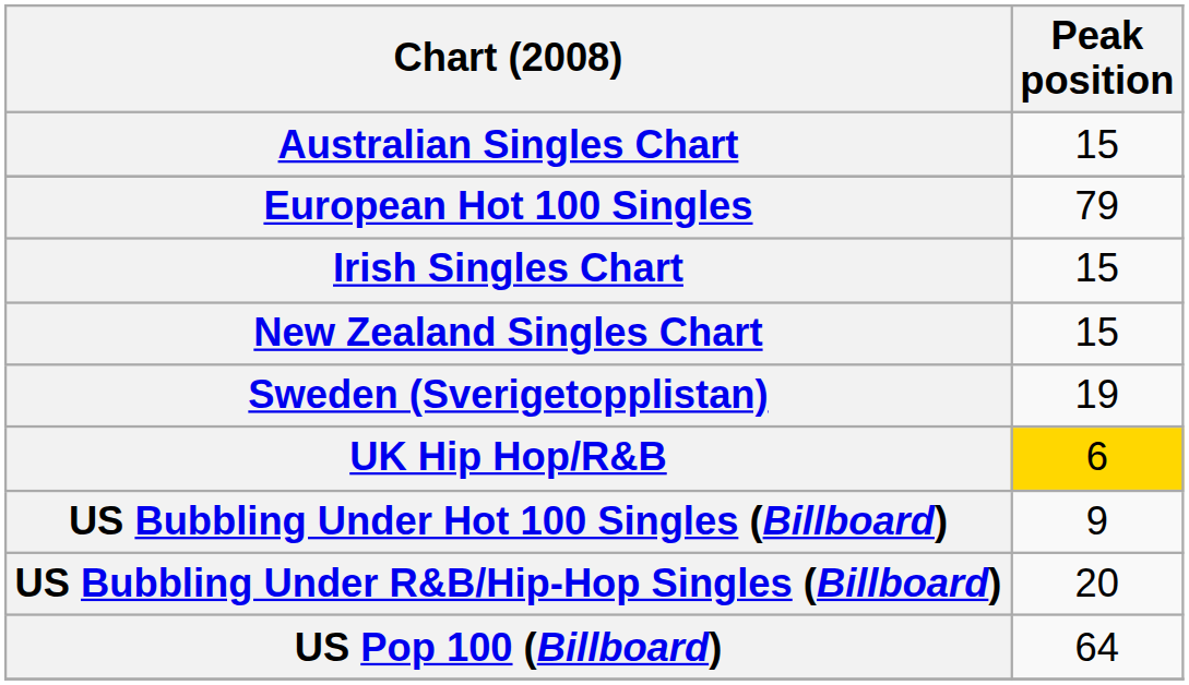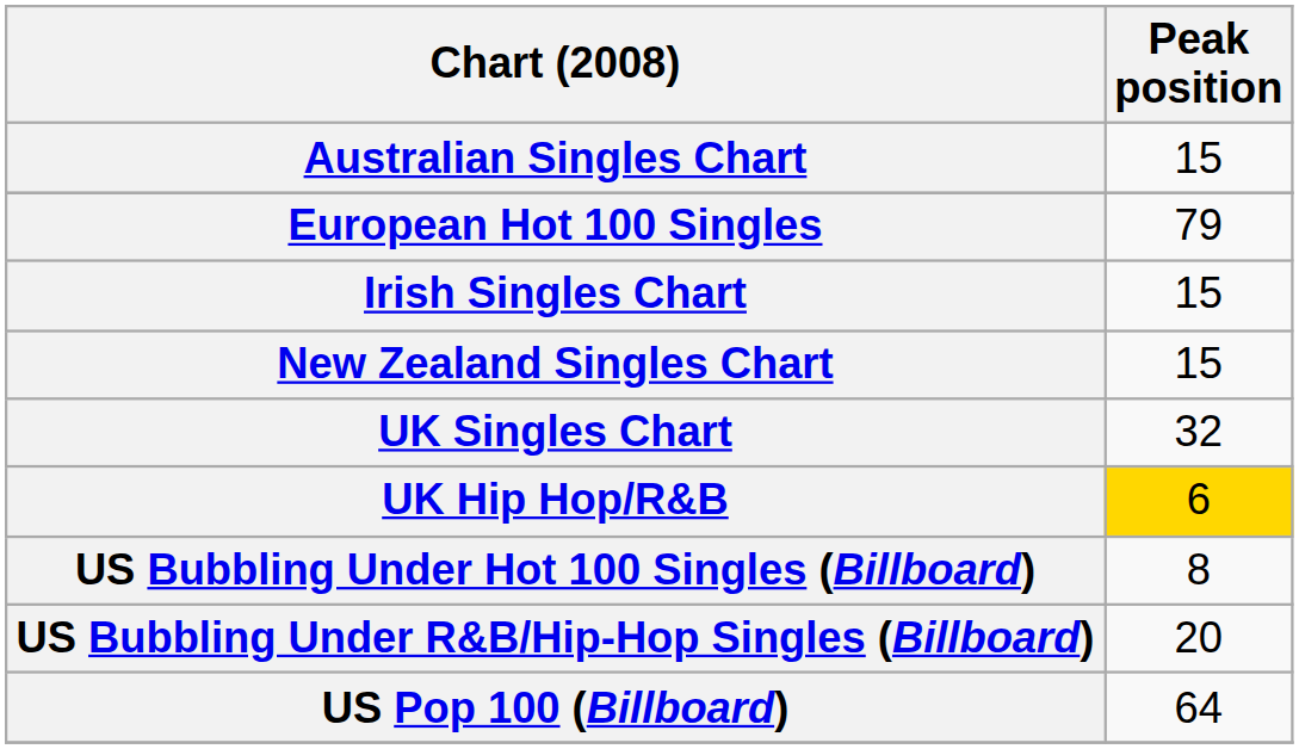 <table class="wikitable sortable plainrowheaders" style="text-align:center;">
 <tr>
 <th scope="col">Chart (2008)</th>
 <th scope="col">Peak<br>position</th>
 </tr>
 <tr>
 <th scope="row"><a href='#'>Australian Singles Chart</a></th>
 <td>15</td>
 </tr>
 <tr>
 </tr>
 <tr>
 <th scope="row"><a href='#'>European Hot 100 Singles</a></th>
 <td>79</td>
 </tr>
 <tr>
 <th scope="row"><a href='#'>Irish Singles Chart</a></th>
 <td>15</td>
 </tr>
 <tr>
 <th scope="row"><a href='#'>New Zealand Singles Chart</a></th>
 <td>15</td>
 </tr>
 <tr>
-<th scope="row"><a href='#'>Sweden (Sverigetopplistan)</a></th>
-<td>19</td>
+<th scope="row"><a href='#'>UK Singles Chart</a></th>
+<td>32</td>
 </tr>
 <tr>
 <th scope="row"><a href='#'>UK Hip Hop/R&B</a></th>
 <td style="background: gold;">6</td>
 </tr>
 <tr>
 <th scope="row">US <a href='#'>Bubbling Under Hot 100 Singles</a> (<em><a href='#'>Billboard</a></em>)</th>
-<td>9</td>
+<td>8</td>
 </tr>
 <tr>
 <th scope="row">US <a href='#'>Bubbling Under R&B/Hip-Hop Singles</a> (<em><a href='#'>Billboard</a></em>)</th>
 <td>20</td>
 </tr>
 <tr>
 <th scope="row">US <a href='#'>Pop 100</a> (<em><a href='#'>Billboard</a></em>)</th>
 <td>64</td>
 </tr>
 <tr>
 </tr>
 </table>
